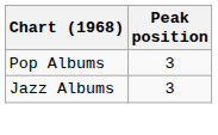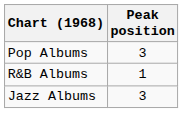 <table class="wikitable">
 <tr>
 <th>Chart (1968)</th>
 <th>Peak<br>position</th>
 </tr>
 <tr>
 <td>Pop Albums</td>
 <td align="center">3</td>
 </tr>
 <tr>
+<td>R&B Albums</td>
+<td align="center">1</td>
+</tr>
+<tr>
 <td>Jazz Albums</td>
 <td align="center">3</td>
 </tr>
 </table>
